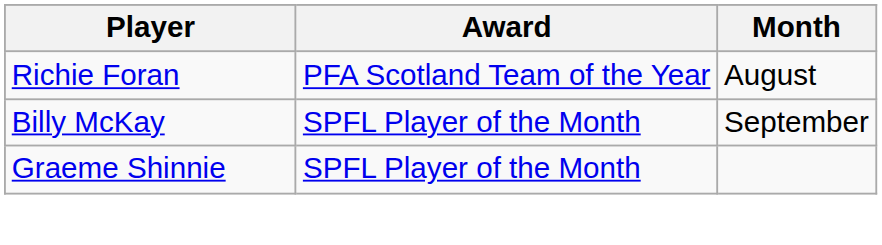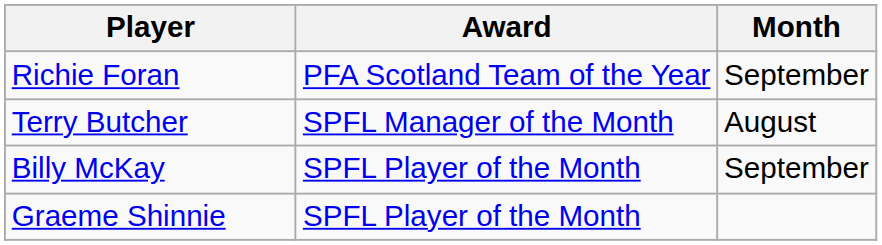 <table class="wikitable">
 <tr>
 <th width="150">Player</th>
 <th>Award</th>
 <th>Month</th>
 </tr>
 <tr>
 <td> <a href='#'>Richie Foran</a></td>
 <td><a href='#'>PFA Scotland Team of the Year</a></td>
+<td>September</td>
+</tr>
+<tr>
+<td> <a href='#'>Terry Butcher</a></td>
+<td><a href='#'>SPFL Manager of the Month</a></td>
 <td>August</td>
 </tr>
 <tr>
 <td> <a href='#'>Billy McKay</a></td>
 <td><a href='#'>SPFL Player of the Month</a></td>
 <td>September</td>
 </tr>
 <tr>
 <td> <a href='#'>Graeme Shinnie</a></td>
 <td><a href='#'>SPFL Player of the Month</a></td>
 </tr>
 </table>
